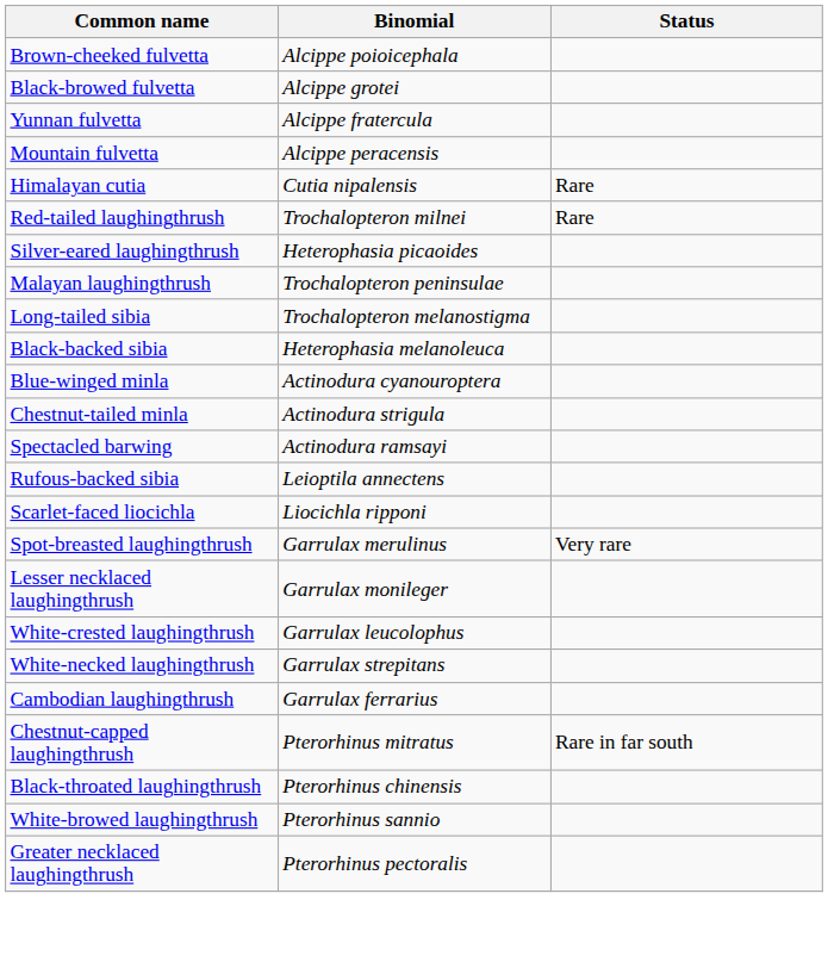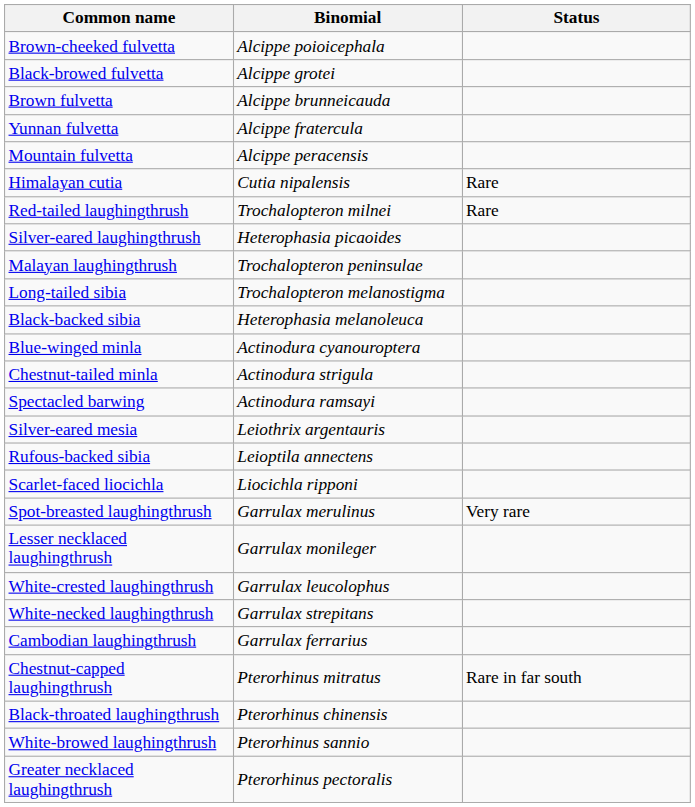 <table width=72% class="wikitable">
 <tr>
 <th width=24%>Common name</th>
 <th width=24%>Binomial</th>
 <th width=24%>Status</th>
 </tr>
 <tr>
 <td><a href='#'>Brown-cheeked fulvetta</a></td>
 <td><em>Alcippe poioicephala</em></td>
 <td></td>
 </tr>
 <tr>
 <td><a href='#'>Black-browed fulvetta</a></td>
 <td><em>Alcippe grotei</em></td>
+<td></td>
+</tr>
+<tr>
+<td><a href='#'>Brown fulvetta</a></td>
+<td><em>Alcippe brunneicauda</em></td>
 <td></td>
 </tr>
 <tr>
 <td><a href='#'>Yunnan fulvetta</a></td>
 <td><em>Alcippe fratercula</em></td>
 <td></td>
 </tr>
 <tr>
 <td><a href='#'>Mountain fulvetta</a></td>
 <td><em>Alcippe peracensis</em></td>
 <td></td>
 </tr>
 <tr>
 <td><a href='#'>Himalayan cutia</a></td>
 <td><em>Cutia nipalensis</em></td>
 <td>Rare</td>
 </tr>
 <tr>
 <td><a href='#'>Red-tailed laughingthrush</a></td>
 <td><em>Trochalopteron milnei</em></td>
 <td>Rare</td>
 </tr>
 <tr>
 <td><a href='#'>Silver-eared laughingthrush</a></td>
 <td><em>Heterophasia picaoides</em></td>
 <td></td>
 </tr>
 <tr>
 <td><a href='#'>Malayan laughingthrush</a></td>
 <td><em>Trochalopteron peninsulae</em></td>
 <td></td>
 </tr>
 <tr>
 <td><a href='#'>Long-tailed sibia</a></td>
 <td><em>Trochalopteron melanostigma</em></td>
 <td></td>
 </tr>
 <tr>
 <td><a href='#'>Black-backed sibia</a></td>
 <td><em>Heterophasia melanoleuca</em></td>
 <td></td>
 </tr>
 <tr>
 <td><a href='#'>Blue-winged minla</a></td>
 <td><em>Actinodura cyanouroptera</em></td>
 <td></td>
 </tr>
 <tr>
 <td><a href='#'>Chestnut-tailed minla</a></td>
 <td><em>Actinodura strigula</em></td>
 <td></td>
 </tr>
 <tr>
 <td><a href='#'>Spectacled barwing</a></td>
 <td><em>Actinodura ramsayi</em></td>
+<td></td>
+</tr>
+<tr>
+<td><a href='#'>Silver-eared mesia</a></td>
+<td><em>Leiothrix argentauris</em></td>
 <td></td>
 </tr>
 <tr>
 <td><a href='#'>Rufous-backed sibia</a></td>
 <td><em>Leioptila annectens</em></td>
 <td></td>
 </tr>
 <tr>
 <td><a href='#'>Scarlet-faced liocichla</a></td>
 <td><em>Liocichla ripponi</em></td>
 <td></td>
 </tr>
 <tr>
 <td><a href='#'>Spot-breasted laughingthrush</a></td>
 <td><em>Garrulax merulinus</em></td>
 <td>Very rare</td>
 </tr>
 <tr>
 <td><a href='#'>Lesser necklaced laughingthrush</a></td>
 <td><em>Garrulax monileger</em></td>
 <td></td>
 </tr>
 <tr>
 <td><a href='#'>White-crested laughingthrush</a></td>
 <td><em>Garrulax leucolophus</em></td>
 <td></td>
 </tr>
 <tr>
 <td><a href='#'>White-necked laughingthrush</a></td>
 <td><em>Garrulax strepitans</em></td>
 <td></td>
 </tr>
 <tr>
 <td><a href='#'>Cambodian laughingthrush</a></td>
 <td><em>Garrulax ferrarius</em></td>
 <td></td>
 </tr>
 <tr>
 <td><a href='#'>Chestnut-capped laughingthrush</a></td>
 <td><em>Pterorhinus mitratus</em></td>
 <td>Rare in far south</td>
 </tr>
 <tr>
 <td><a href='#'>Black-throated laughingthrush</a></td>
 <td><em>Pterorhinus chinensis</em></td>
 <td></td>
 </tr>
 <tr>
 <td><a href='#'>White-browed laughingthrush</a></td>
 <td><em>Pterorhinus sannio</em></td>
 <td></td>
 </tr>
 <tr>
 <td><a href='#'>Greater necklaced laughingthrush</a></td>
 <td><em>Pterorhinus pectoralis</em></td>
 <td></td>
 </tr>
 <tr>
 </tr>
 </table>
